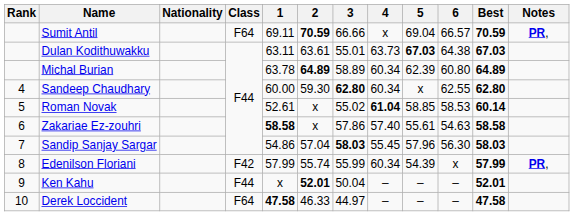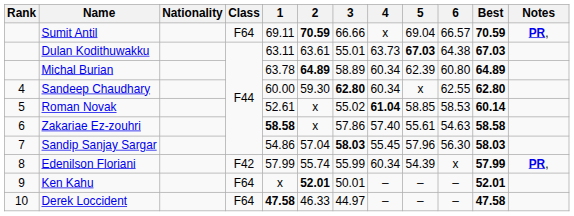 <table class="nowrap wikitable sortable" style=" text-align:center">
 <tr>
 <th width="30">Rank</th>
 <th>Name</th>
 <th>Nationality</th>
 <th width="30">Class</th>
 <th width="30">1</th>
 <th width="30">2</th>
 <th width="30">3</th>
 <th width="30">4</th>
 <th width="30">5</th>
 <th width="30">6</th>
 <th width="30">Best</th>
 <th width="75">Notes</th>
 </tr>
 <tr>
 <td></td>
 <td align="left"><a href='#'>Sumit Antil</a></td>
 <td align="left"></td>
 <td>F64</td>
 <td>69.11</td>
 <td><strong>70.59</strong></td>
 <td>66.66</td>
 <td>x</td>
 <td>69.04</td>
 <td>66.57</td>
 <td><strong>70.59</strong></td>
 <td><strong><a href='#'>PR</a></strong>, </td>
 </tr>
 <tr>
 <td></td>
 <td align="left"><a href='#'>Dulan Kodithuwakku</a></td>
 <td align="left"></td>
 <td rowspan="6">F44</td>
 <td>63.11</td>
 <td>63.61</td>
 <td>55.01</td>
 <td>63.73</td>
 <td><strong>67.03</strong></td>
 <td>64.38</td>
 <td><strong>67.03</strong></td>
 <td><strong></strong></td>
 </tr>
 <tr>
 <td></td>
 <td align="left"><a href='#'>Michal Burian</a></td>
 <td align="left"></td>
 <td>63.78</td>
 <td><strong>64.89</strong></td>
 <td>58.89</td>
 <td>60.34</td>
 <td>62.39</td>
 <td>60.80</td>
 <td><strong>64.89</strong></td>
 <td></td>
 </tr>
 <tr>
 <td>4</td>
 <td align="left"><a href='#'>Sandeep Chaudhary</a></td>
 <td align="left"></td>
 <td>60.00</td>
 <td>59.30</td>
 <td><strong>62.80</strong></td>
 <td>60.34</td>
 <td>x</td>
 <td>62.55</td>
 <td><strong>62.80</strong></td>
 <td></td>
 </tr>
 <tr>
 <td>5</td>
 <td align="left"><a href='#'>Roman Novak</a></td>
 <td align="left"></td>
 <td>52.61</td>
 <td>x</td>
 <td>55.02</td>
 <td><strong>61.04</strong></td>
 <td>58.85</td>
 <td>58.53</td>
 <td><strong>60.14</strong></td>
 <td></td>
 </tr>
 <tr>
 <td>6</td>
 <td align="left"><a href='#'>Zakariae Ez-zouhri</a></td>
 <td align="left"></td>
 <td><strong>58.58</strong></td>
 <td>x</td>
 <td>57.86</td>
 <td>57.40</td>
 <td>55.61</td>
 <td>54.63</td>
 <td><strong>58.58</strong></td>
 <td></td>
 </tr>
 <tr>
 <td>7</td>
 <td align="left"><a href='#'>Sandip Sanjay Sargar</a></td>
 <td align="left"></td>
 <td>54.86</td>
 <td>57.04</td>
 <td><strong>58.03</strong></td>
 <td>55.45</td>
 <td>57.96</td>
 <td>56.30</td>
 <td><strong>58.03</strong></td>
 <td></td>
 </tr>
 <tr>
 <td>8</td>
 <td align="left"><a href='#'>Edenilson Floriani</a></td>
 <td align="left"></td>
 <td>F42</td>
 <td>57.99</td>
 <td>55.74</td>
 <td>55.99</td>
 <td>60.34</td>
 <td>54.39</td>
 <td>x</td>
 <td><strong>57.99</strong></td>
 <td><strong><a href='#'>PR</a></strong>, </td>
 </tr>
 <tr>
 <td>9</td>
 <td align="left"><a href='#'>Ken Kahu</a></td>
 <td align="left"></td>
-<td>F44</td>
+<td>F64</td>
 <td>x</td>
 <td><strong>52.01</strong></td>
-<td>50.04</td>
+<td>50.01</td>
 <td>–</td>
 <td>–</td>
 <td>–</td>
 <td><strong>52.01</strong></td>
 <td></td>
 </tr>
 <tr>
 <td>10</td>
 <td align="left"><a href='#'>Derek Loccident</a></td>
 <td align="left"></td>
 <td>F64</td>
 <td><strong>47.58</strong></td>
 <td>46.33</td>
 <td>44.97</td>
 <td>–</td>
 <td>–</td>
 <td>–</td>
 <td><strong>47.58</strong></td>
 <td></td>
 </tr>
 </table>
